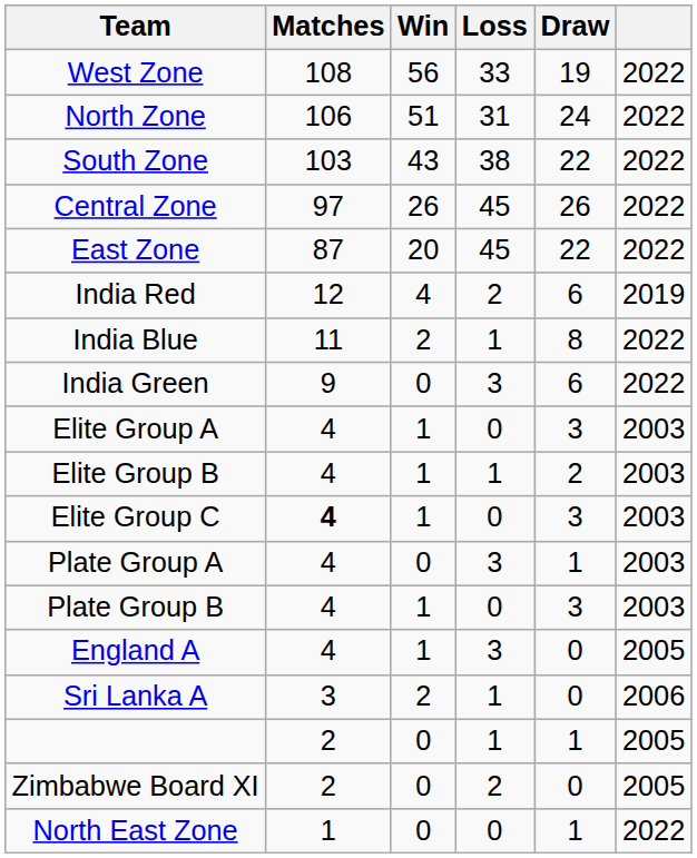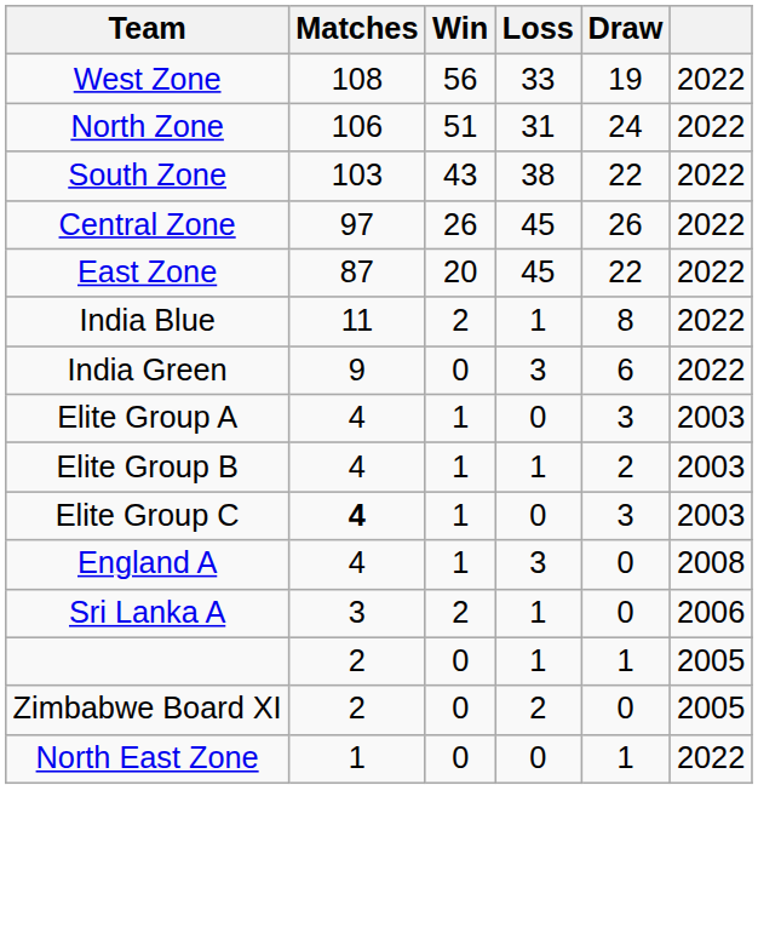 <table class="sortable wikitable" style="text-align:center">
 <tr>
 <th>Team</th>
 <th>Matches</th>
 <th>Win</th>
 <th>Loss</th>
 <th>Draw</th>
 <th></th>
 </tr>
 <tr>
 <td><a href='#'>West Zone</a></td>
 <td>108</td>
 <td>56</td>
 <td>33</td>
 <td>19</td>
 <td>2022</td>
 </tr>
 <tr>
 <td><a href='#'>North Zone</a></td>
 <td>106</td>
 <td>51</td>
 <td>31</td>
 <td>24</td>
 <td>2022</td>
 </tr>
 <tr>
 <td><a href='#'>South Zone</a></td>
 <td>103</td>
 <td>43</td>
 <td>38</td>
 <td>22</td>
 <td>2022</td>
 </tr>
 <tr>
 <td><a href='#'>Central Zone</a></td>
 <td>97</td>
 <td>26</td>
 <td>45</td>
 <td>26</td>
 <td>2022</td>
 </tr>
 <tr>
 <td><a href='#'>East Zone</a></td>
 <td>87</td>
 <td>20</td>
 <td>45</td>
 <td>22</td>
 <td>2022</td>
 </tr>
 <tr>
-<td>India Red</td>
-<td>12</td>
-<td>4</td>
-<td>2</td>
-<td>6</td>
-<td>2019</td>
-</tr>
-<tr>
 <td>India Blue</td>
 <td>11</td>
 <td>2</td>
 <td>1</td>
 <td>8</td>
 <td>2022</td>
 </tr>
 <tr>
 <td>India Green</td>
 <td>9</td>
 <td>0</td>
 <td>3</td>
 <td>6</td>
 <td>2022</td>
 </tr>
 <tr>
 <td>Elite Group A</td>
 <td>4</td>
 <td>1</td>
 <td>0</td>
 <td>3</td>
 <td>2003</td>
 </tr>
 <tr>
 <td>Elite Group B</td>
 <td>4</td>
 <td>1</td>
 <td>1</td>
 <td>2</td>
 <td>2003</td>
 </tr>
 <tr>
 <td>Elite Group C</td>
 <td><strong>4</strong></td>
 <td>1</td>
 <td>0</td>
 <td>3</td>
 <td>2003</td>
 </tr>
 <tr>
-<td>Plate Group A</td>
-<td>4</td>
-<td>0</td>
-<td>3</td>
-<td>1</td>
-<td>2003</td>
-</tr>
-<tr>
-<td>Plate Group B</td>
-<td>4</td>
-<td>1</td>
-<td>0</td>
-<td>3</td>
-<td>2003</td>
-</tr>
-<tr>
 <td><a href='#'>England A</a></td>
 <td>4</td>
 <td>1</td>
 <td>3</td>
 <td>0</td>
-<td>2005</td>
+<td>2008</td>
 </tr>
 <tr>
 <td><a href='#'>Sri Lanka A</a></td>
 <td>3</td>
 <td>2</td>
 <td>1</td>
 <td>0</td>
 <td>2006</td>
 </tr>
 <tr>
 <td></td>
 <td>2</td>
 <td>0</td>
 <td>1</td>
 <td>1</td>
 <td>2005</td>
 </tr>
 <tr>
 <td>Zimbabwe Board XI</td>
 <td>2</td>
 <td>0</td>
 <td>2</td>
 <td>0</td>
 <td>2005</td>
 </tr>
 <tr>
 <td><a href='#'>North East Zone</a></td>
 <td>1</td>
 <td>0</td>
 <td>0</td>
 <td>1</td>
 <td>2022</td>
 </tr>
 </table>
